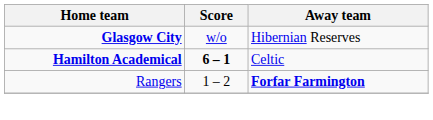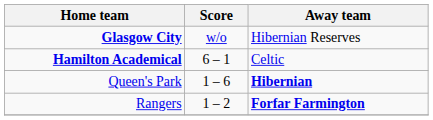 <table class="wikitable" style="border-collapse: collapse;">
 <tr>
 <th align="right" width="200">Home team</th>
 <th align="center" width="65"> Score </th>
 <th align="left" width="200">Away team</th>
 </tr>
 <tr>
 <td style="text-align: right;"><strong><a href='#'>Glasgow City</a></strong></td>
 <td style="text-align: center;"><a href='#'>w/o</a></td>
 <td style="text-align: left;"><a href='#'>Hibernian</a> Reserves</td>
 </tr>
 <tr>
 <td style="text-align: right;"><strong><a href='#'>Hamilton Academical</a></strong></td>
-<td style="text-align: center;"><strong>6 – 1</strong></td>
+<td style="text-align: center;">6 – 1</td>
 <td style="text-align: left;"><a href='#'>Celtic</a></td>
+</tr>
+<tr>
+<td style="text-align: right;"><a href='#'>Queen's Park</a></td>
+<td style="text-align: center;">1 – 6</td>
+<td style="text-align: left;"><strong><a href='#'>Hibernian</a></strong></td>
 </tr>
 <tr>
 <td style="text-align: right;"><a href='#'>Rangers</a></td>
 <td style="text-align: center;">1 – 2</td>
 <td style="text-align: left;"><strong><a href='#'>Forfar Farmington</a></strong></td>
 </tr>
 <tr>
 </tr>
 </table>
